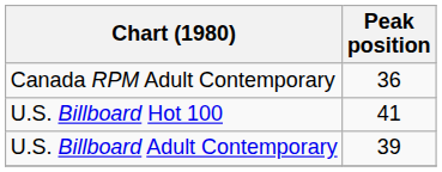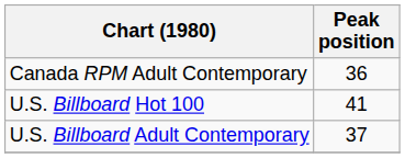 <table class="wikitable sortable">
 <tr>
 <th>Chart (1980)</th>
 <th>Peak<br>position</th>
 </tr>
 <tr>
 <td>Canada <em>RPM</em> Adult Contemporary</td>
 <td style="text-align:center;">36</td>
 </tr>
 <tr>
 <td>U.S. <em><a href='#'>Billboard</a></em> <a href='#'>Hot 100</a></td>
 <td style="text-align:center;">41</td>
 </tr>
 <tr>
 <td>U.S. <em><a href='#'>Billboard</a></em> <a href='#'>Adult Contemporary</a></td>
-<td style="text-align:center;">39</td>
+<td style="text-align:center;">37</td>
 </tr>
 <tr>
 </tr>
 </table>
